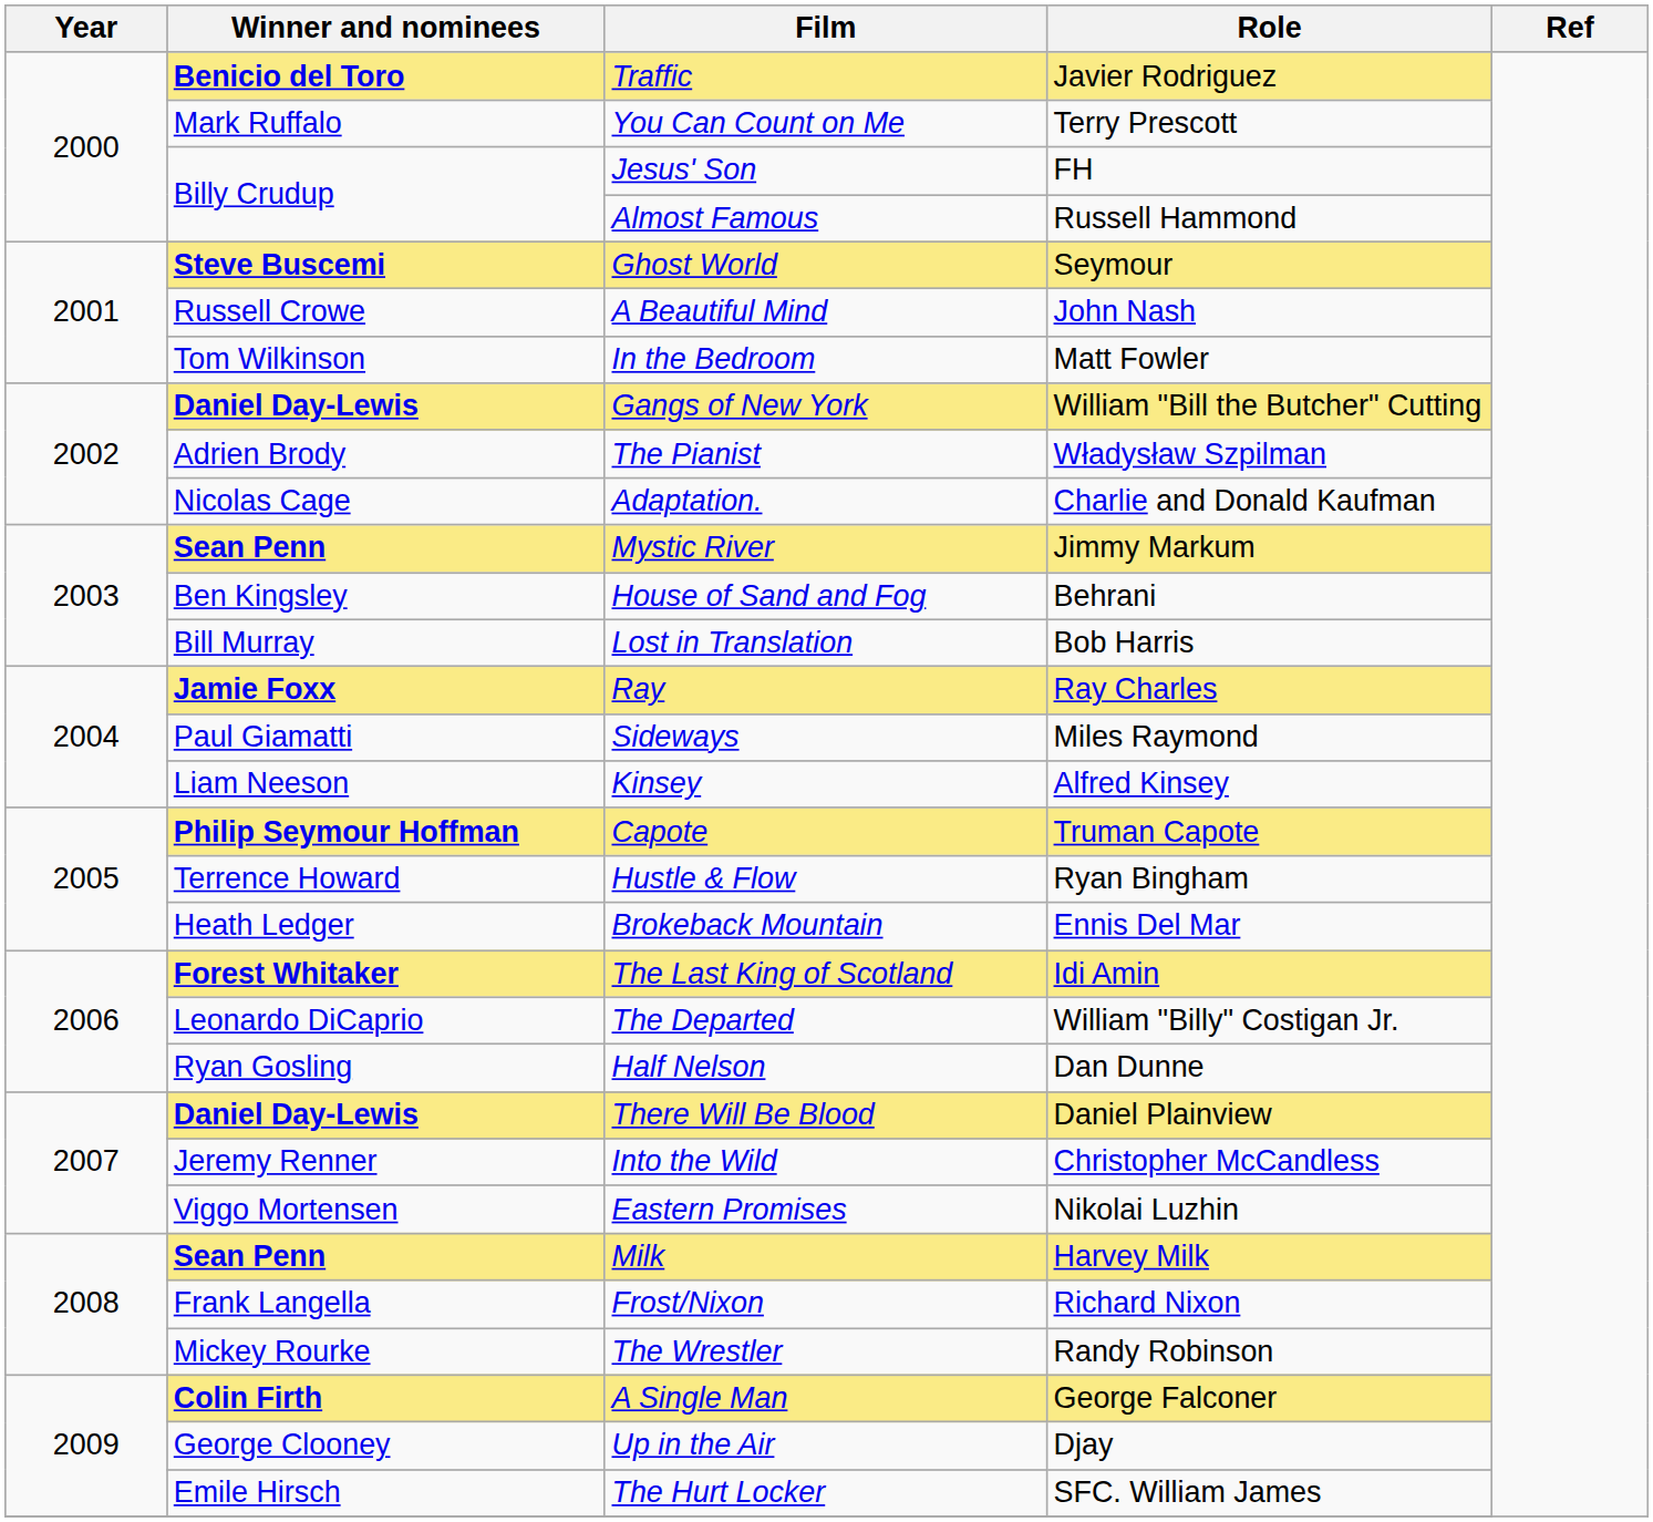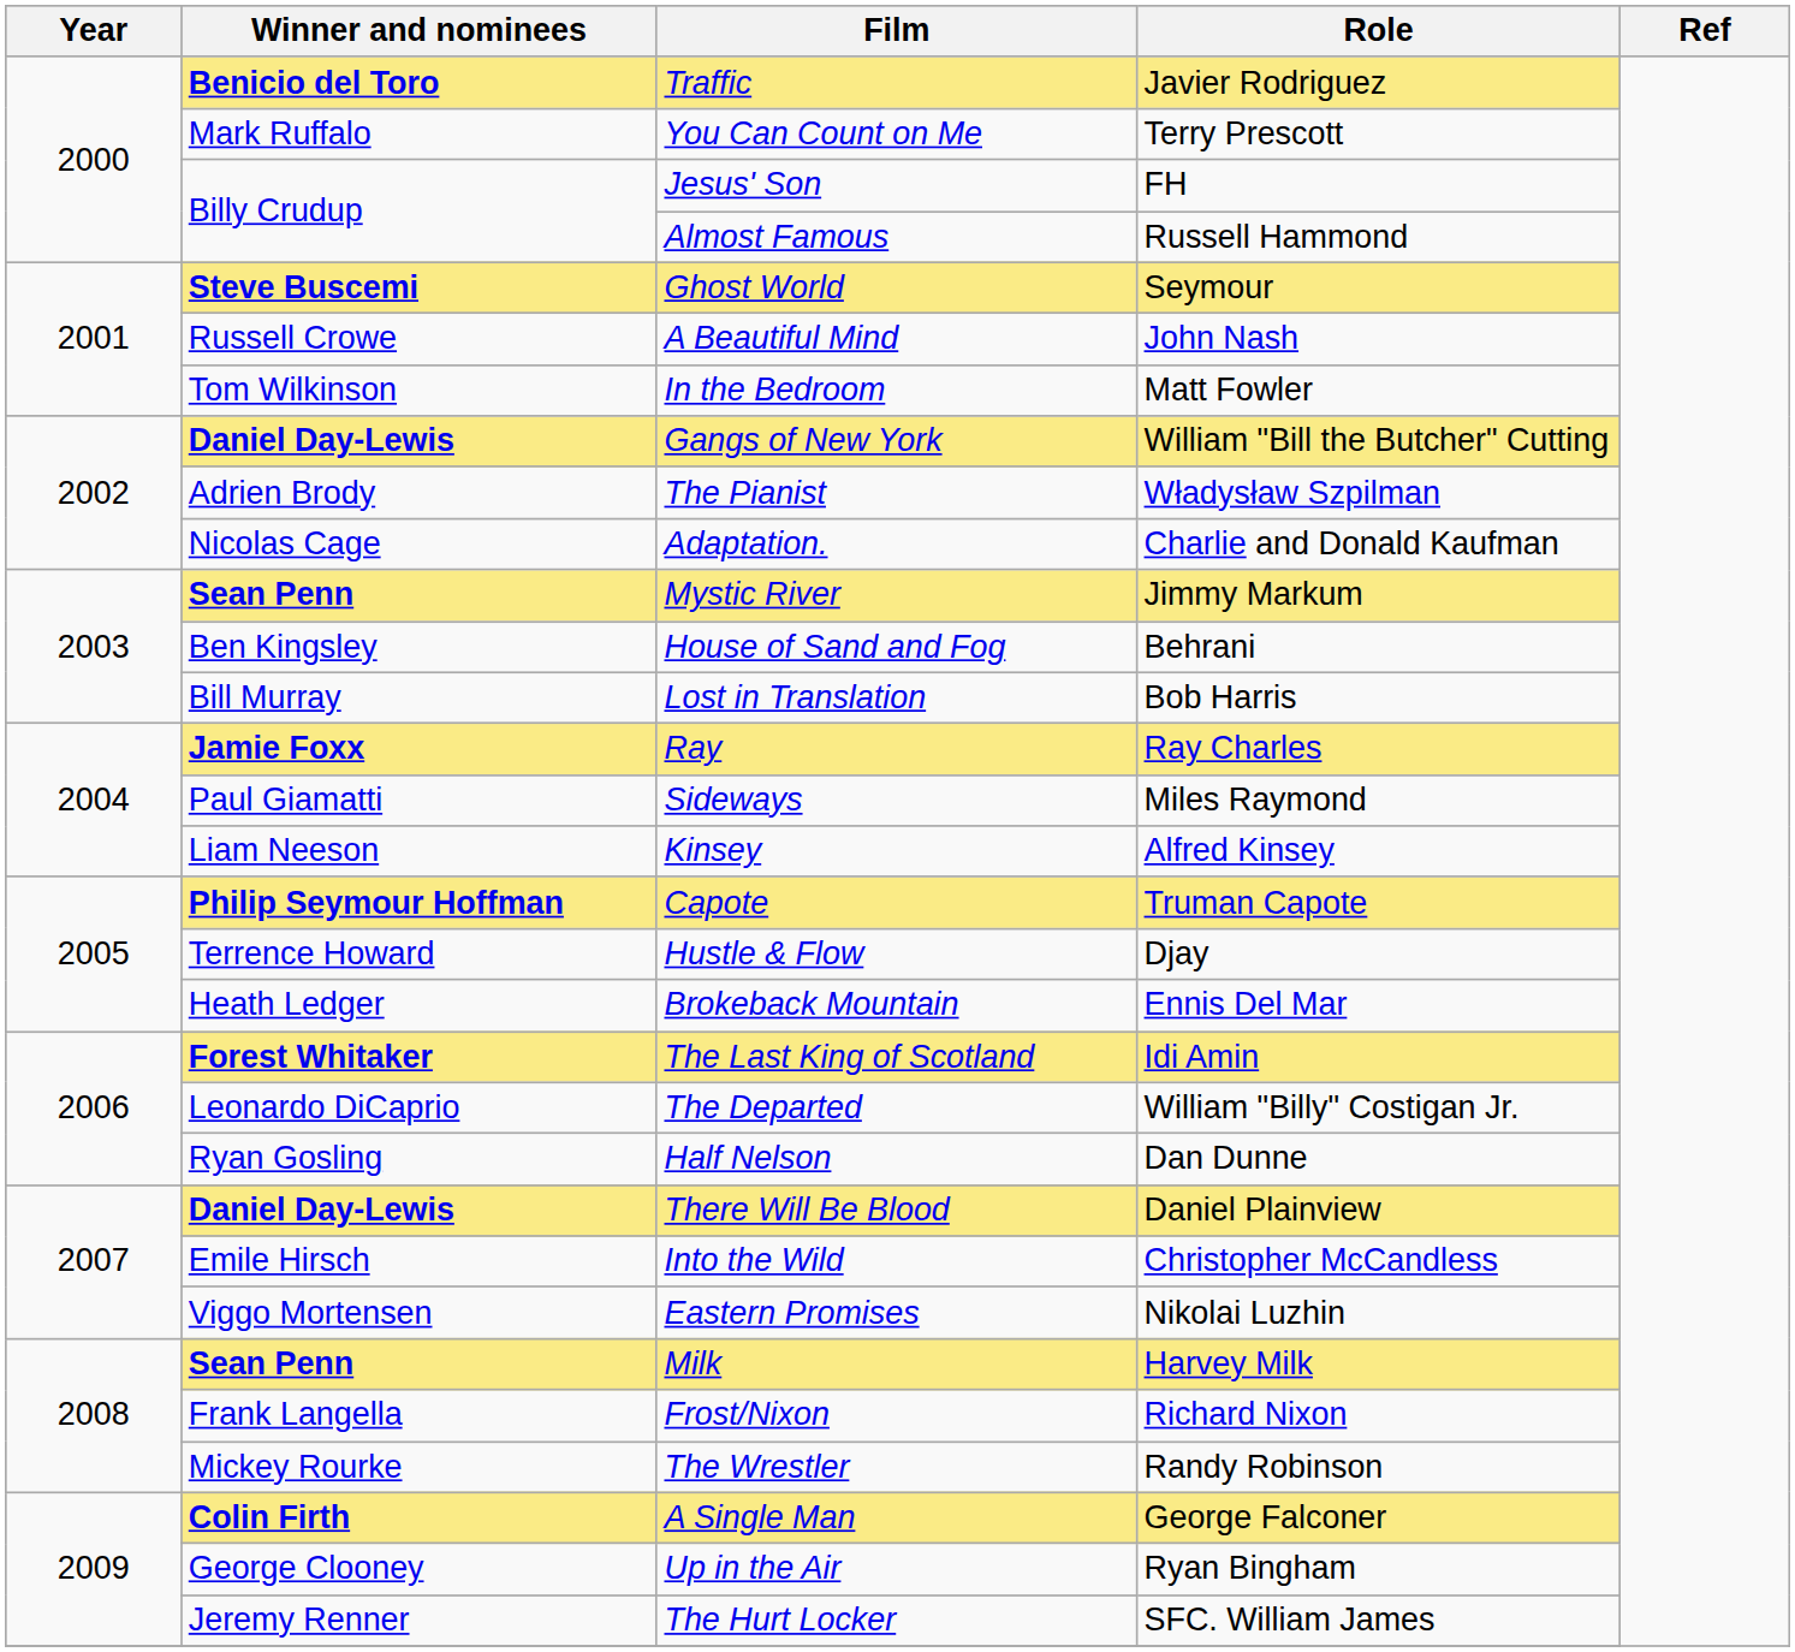 <table class="wikitable" width="100%" cellpadding="5">
 <tr>
 <th width="100"><strong>Year</strong></th>
 <th width="300"><strong>Winner and nominees</strong></th>
 <th width="300"><strong>Film</strong></th>
 <th width="300"><strong>Role</strong></th>
 <th width="100"><strong>Ref</strong></th>
 </tr>
 <tr>
 <td rowspan="4" style="text-align:center;">2000</td>
 <td style="background:#FAEB86;"><strong><a href='#'>Benicio del Toro</a></strong></td>
 <td style="background:#FAEB86;"><em><a href='#'>Traffic</a></em></td>
 <td style="background:#FAEB86;">Javier Rodriguez</td>
 </tr>
 <tr>
 <td><a href='#'>Mark Ruffalo</a></td>
 <td><em><a href='#'>You Can Count on Me</a></em></td>
 <td>Terry Prescott</td>
 </tr>
 <tr>
 <td rowspan="2"><a href='#'>Billy Crudup</a></td>
 <td><em><a href='#'>Jesus' Son</a></em></td>
 <td>FH</td>
 </tr>
 <tr>
 <td><em><a href='#'>Almost Famous</a></em></td>
 <td>Russell Hammond</td>
 </tr>
 <tr>
 <td rowspan="3" style="text-align:center;">2001</td>
 <td style="background:#FAEB86;"><strong> <a href='#'>Steve Buscemi</a></strong></td>
 <td style="background:#FAEB86;"><em><a href='#'>Ghost World</a></em></td>
 <td style="background:#FAEB86;">Seymour</td>
 </tr>
 <tr>
 <td><a href='#'>Russell Crowe</a></td>
 <td><em><a href='#'>A Beautiful Mind</a></em></td>
 <td><a href='#'>John Nash</a></td>
 </tr>
 <tr>
 <td><a href='#'>Tom Wilkinson</a></td>
 <td><em><a href='#'>In the Bedroom</a></em></td>
 <td>Matt Fowler</td>
 </tr>
 <tr>
 <td rowspan="3" style="text-align:center;">2002</td>
 <td style="background:#FAEB86;"><strong><a href='#'>Daniel Day-Lewis</a></strong></td>
 <td style="background:#FAEB86;"><em><a href='#'>Gangs of New York</a></em></td>
 <td style="background:#FAEB86;">William "Bill the Butcher" Cutting</td>
 </tr>
 <tr>
 <td><a href='#'>Adrien Brody</a></td>
 <td><em><a href='#'>The Pianist</a></em></td>
 <td><a href='#'>Władysław Szpilman</a></td>
 </tr>
 <tr>
 <td><a href='#'>Nicolas Cage</a></td>
 <td><em><a href='#'>Adaptation.</a></em></td>
 <td><a href='#'>Charlie</a> and Donald Kaufman</td>
 </tr>
 <tr>
 <td rowspan="3" style="text-align:center;">2003</td>
 <td style="background:#FAEB86;"><strong><a href='#'>Sean Penn</a></strong></td>
 <td style="background:#FAEB86;"><em><a href='#'>Mystic River</a></em></td>
 <td style="background:#FAEB86;">Jimmy Markum</td>
 </tr>
 <tr>
 <td><a href='#'>Ben Kingsley</a></td>
 <td><em><a href='#'>House of Sand and Fog</a></em></td>
 <td>Behrani</td>
 </tr>
 <tr>
 <td><a href='#'>Bill Murray</a></td>
 <td><em><a href='#'>Lost in Translation</a></em></td>
 <td>Bob Harris</td>
 </tr>
 <tr>
 <td rowspan="3" style="text-align:center;">2004</td>
 <td style="background:#FAEB86;"><strong> <a href='#'>Jamie Foxx</a></strong></td>
 <td style="background:#FAEB86;"><em><a href='#'>Ray</a></em></td>
 <td style="background:#FAEB86;"><a href='#'>Ray Charles</a></td>
 </tr>
 <tr>
 <td><a href='#'>Paul Giamatti</a></td>
 <td><em><a href='#'>Sideways</a></em></td>
 <td>Miles Raymond</td>
 </tr>
 <tr>
 <td><a href='#'>Liam Neeson</a></td>
 <td><em><a href='#'>Kinsey</a></em></td>
 <td><a href='#'>Alfred Kinsey</a></td>
 </tr>
 <tr>
 <td rowspan="3" style="text-align:center;">2005</td>
 <td style="background:#FAEB86;"><strong> <a href='#'>Philip Seymour Hoffman</a></strong></td>
 <td style="background:#FAEB86;"><em><a href='#'>Capote</a></em></td>
 <td style="background:#FAEB86;"><a href='#'>Truman Capote</a></td>
 </tr>
 <tr>
 <td><a href='#'>Terrence Howard</a></td>
 <td><em><a href='#'>Hustle & Flow</a></em></td>
-<td>Ryan Bingham</td>
+<td>Djay</td>
 </tr>
 <tr>
 <td><a href='#'>Heath Ledger</a></td>
 <td><em><a href='#'>Brokeback Mountain</a></em></td>
 <td><a href='#'>Ennis Del Mar</a></td>
 </tr>
 <tr>
 <td rowspan="3" style="text-align:center;">2006</td>
 <td style="background:#FAEB86;"><strong><a href='#'>Forest Whitaker</a></strong></td>
 <td style="background:#FAEB86;"><em><a href='#'>The Last King of Scotland</a></em></td>
 <td style="background:#FAEB86;"><a href='#'>Idi Amin</a></td>
 </tr>
 <tr>
 <td><a href='#'>Leonardo DiCaprio</a></td>
 <td><em><a href='#'>The Departed</a></em></td>
 <td>William "Billy" Costigan Jr.</td>
 </tr>
 <tr>
 <td><a href='#'>Ryan Gosling</a></td>
 <td><em><a href='#'>Half Nelson</a></em></td>
 <td>Dan Dunne</td>
 </tr>
 <tr>
 <td rowspan="3" style="text-align:center;">2007</td>
 <td style="background:#FAEB86;"><strong> <a href='#'>Daniel Day-Lewis</a></strong></td>
 <td style="background:#FAEB86;"><em><a href='#'>There Will Be Blood</a></em></td>
 <td style="background:#FAEB86;">Daniel Plainview</td>
 </tr>
 <tr>
-<td><a href='#'>Jeremy Renner</a></td>
+<td><a href='#'>Emile Hirsch</a></td>
 <td><em><a href='#'>Into the Wild</a></em></td>
 <td><a href='#'>Christopher McCandless</a></td>
 </tr>
 <tr>
 <td><a href='#'>Viggo Mortensen</a></td>
 <td><em><a href='#'>Eastern Promises</a></em></td>
 <td>Nikolai Luzhin</td>
 </tr>
 <tr>
 <td rowspan="3" style="text-align:center;">2008</td>
 <td style="background:#FAEB86;"><strong> <a href='#'>Sean Penn</a></strong></td>
 <td style="background:#FAEB86;"><em><a href='#'>Milk</a></em></td>
 <td style="background:#FAEB86;"><a href='#'>Harvey Milk</a></td>
 </tr>
 <tr>
 <td><a href='#'>Frank Langella</a></td>
 <td><em><a href='#'>Frost/Nixon</a></em></td>
 <td><a href='#'>Richard Nixon</a></td>
 </tr>
 <tr>
 <td><a href='#'>Mickey Rourke</a></td>
 <td><em><a href='#'>The Wrestler</a></em></td>
 <td>Randy Robinson</td>
 </tr>
 <tr>
 <td rowspan="3" style="text-align:center;">2009</td>
 <td style="background:#FAEB86;"><strong> <a href='#'>Colin Firth</a></strong></td>
 <td style="background:#FAEB86;"><em><a href='#'>A Single Man</a></em></td>
 <td style="background:#FAEB86;">George Falconer</td>
 </tr>
 <tr>
 <td><a href='#'>George Clooney</a></td>
 <td><em><a href='#'>Up in the Air</a></em></td>
-<td>Djay</td>
+<td>Ryan Bingham</td>
 </tr>
 <tr>
-<td><a href='#'>Emile Hirsch</a></td>
+<td><a href='#'>Jeremy Renner</a></td>
 <td><em><a href='#'>The Hurt Locker</a></em></td>
 <td>SFC. William James</td>
 </tr>
 <tr>
 </tr>
 </table>
